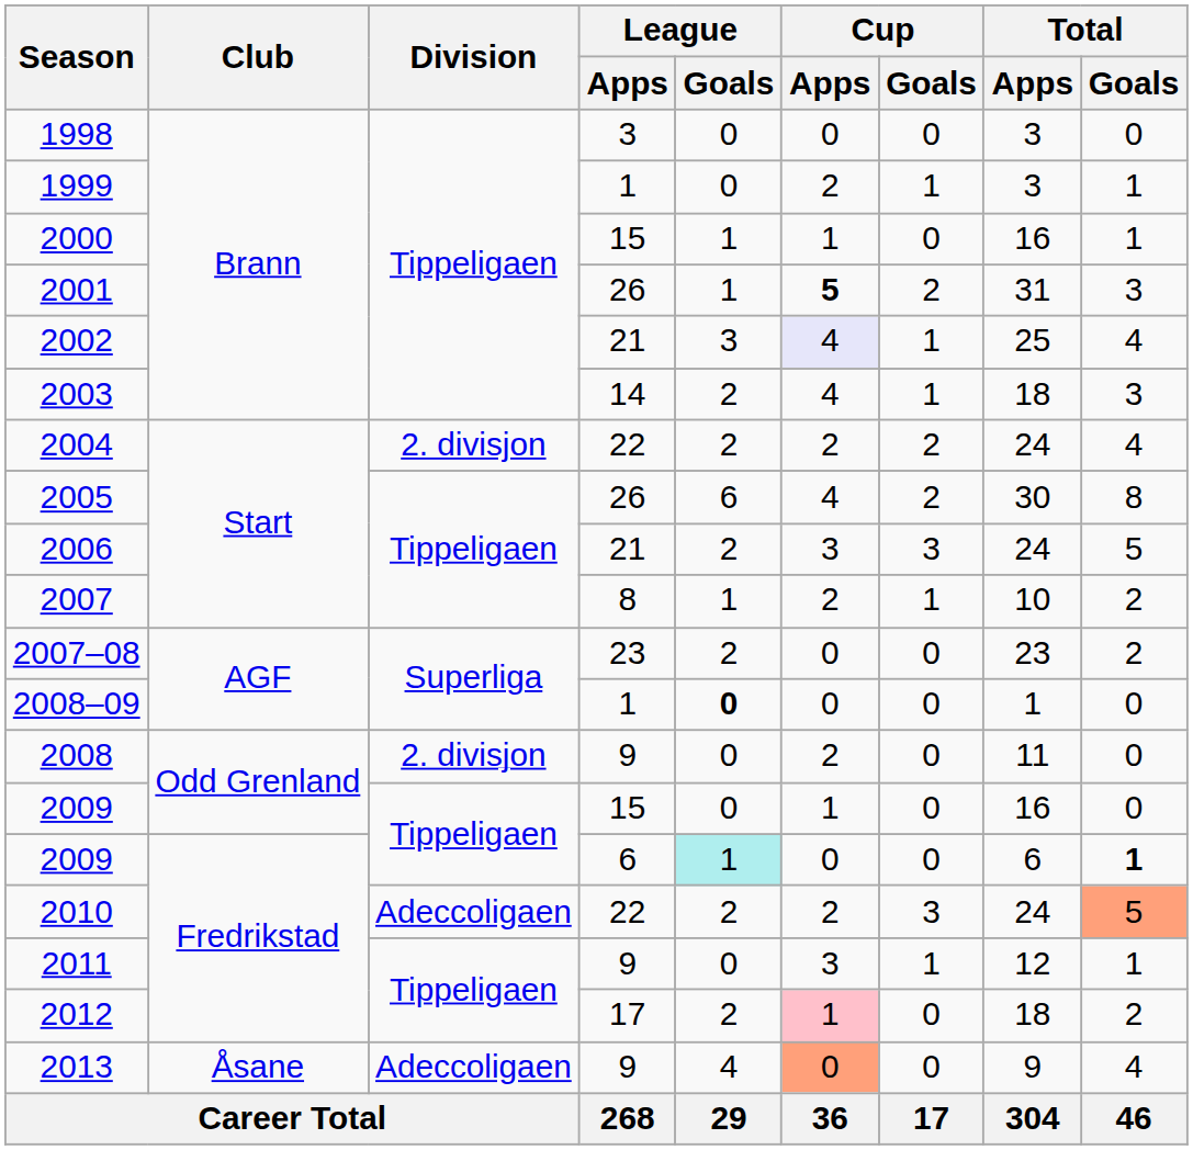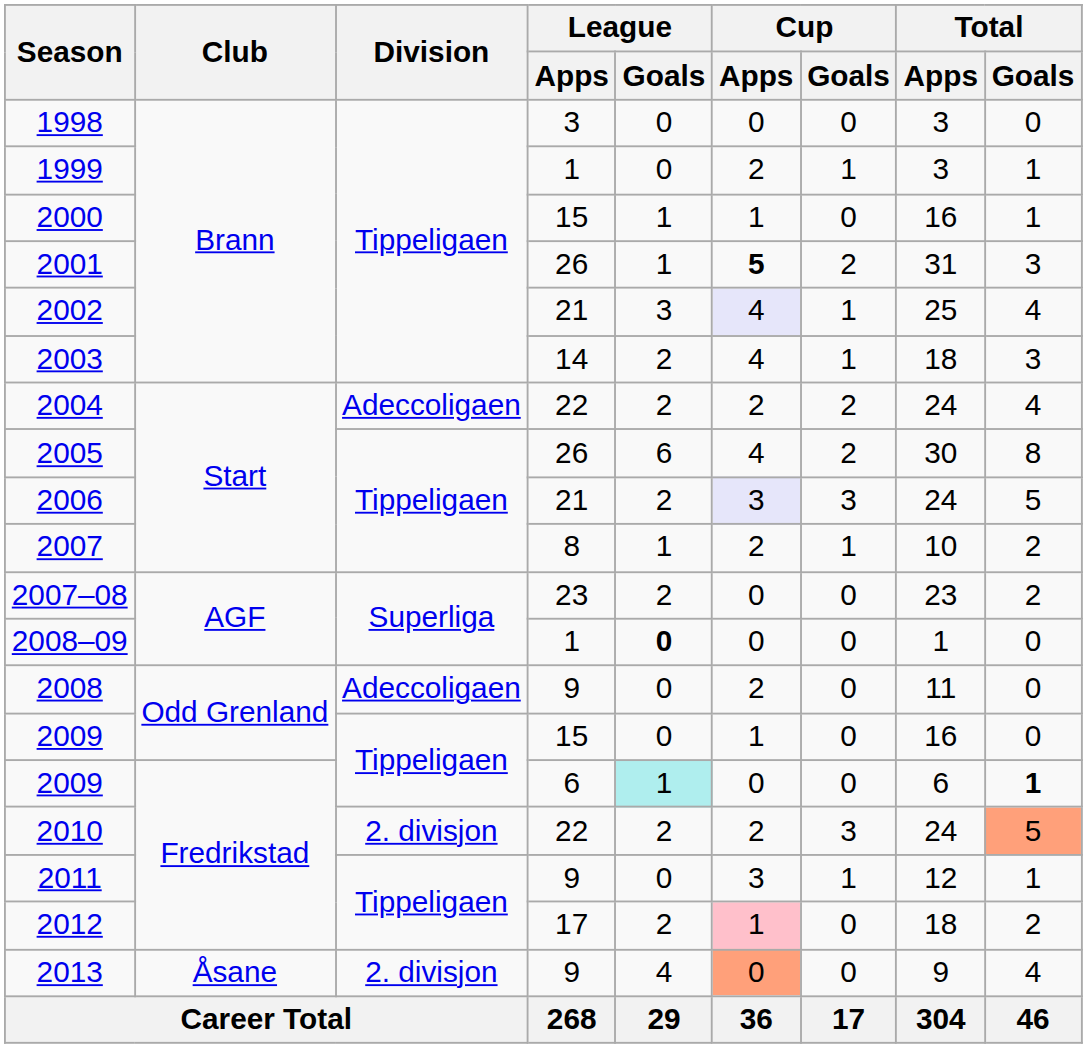 <table class="wikitable" style="text-align: center;">
 <tr>
 <th rowspan="2">Season</th>
 <th rowspan="2">Club</th>
 <th rowspan="2">Division</th>
 <th colspan="2">League</th>
 <th colspan="2">Cup</th>
 <th colspan="2">Total</th>
 </tr>
 <tr>
 <th>Apps</th>
 <th>Goals</th>
 <th>Apps</th>
 <th>Goals</th>
 <th>Apps</th>
 <th>Goals</th>
 </tr>
 <tr>
 <td><a href='#'>1998</a></td>
 <td rowspan="6" valign="center"><a href='#'>Brann</a></td>
 <td rowspan="6" valign="center"><a href='#'>Tippeligaen</a></td>
 <td>3</td>
 <td>0</td>
 <td>0</td>
 <td>0</td>
 <td>3</td>
 <td>0</td>
 </tr>
 <tr>
 <td><a href='#'>1999</a></td>
 <td>1</td>
 <td>0</td>
 <td>2</td>
 <td>1</td>
 <td>3</td>
 <td>1</td>
 </tr>
 <tr>
 <td><a href='#'>2000</a></td>
 <td>15</td>
 <td>1</td>
 <td>1</td>
 <td>0</td>
 <td>16</td>
 <td>1</td>
 </tr>
 <tr>
 <td><a href='#'>2001</a></td>
 <td>26</td>
 <td>1</td>
 <td><strong>5</strong></td>
 <td>2</td>
 <td>31</td>
 <td>3</td>
 </tr>
 <tr>
 <td><a href='#'>2002</a></td>
 <td>21</td>
 <td>3</td>
 <td style="background: lavender;">4</td>
 <td>1</td>
 <td>25</td>
 <td>4</td>
 </tr>
 <tr>
 <td><a href='#'>2003</a></td>
 <td>14</td>
 <td>2</td>
 <td>4</td>
 <td>1</td>
 <td>18</td>
 <td>3</td>
 </tr>
 <tr>
 <td><a href='#'>2004</a></td>
 <td rowspan="4" valign="center"><a href='#'>Start</a></td>
-<td rowspan="1" valign="center"><a href='#'>2. divisjon</a></td>
+<td rowspan="1" valign="center"><a href='#'>Adeccoligaen</a></td>
 <td>22</td>
 <td>2</td>
 <td>2</td>
 <td>2</td>
 <td>24</td>
 <td>4</td>
 </tr>
 <tr>
 <td><a href='#'>2005</a></td>
 <td rowspan="3" valign="center"><a href='#'>Tippeligaen</a></td>
 <td>26</td>
 <td>6</td>
 <td>4</td>
 <td>2</td>
 <td>30</td>
 <td>8</td>
 </tr>
 <tr>
 <td><a href='#'>2006</a></td>
 <td>21</td>
 <td>2</td>
-<td>3</td>
+<td style="background: lavender;">3</td>
 <td>3</td>
 <td>24</td>
 <td>5</td>
 </tr>
 <tr>
 <td><a href='#'>2007</a></td>
 <td>8</td>
 <td>1</td>
 <td>2</td>
 <td>1</td>
 <td>10</td>
 <td>2</td>
 </tr>
 <tr>
 <td><a href='#'>2007–08</a></td>
 <td rowspan="2" valign="center"><a href='#'>AGF</a></td>
 <td rowspan="2" valign="center"><a href='#'>Superliga</a></td>
 <td>23</td>
 <td>2</td>
 <td>0</td>
 <td>0</td>
 <td>23</td>
 <td>2</td>
 </tr>
 <tr>
 <td><a href='#'>2008–09</a></td>
 <td>1</td>
 <td><strong>0</strong></td>
 <td>0</td>
 <td>0</td>
 <td>1</td>
 <td>0</td>
 </tr>
 <tr>
 <td><a href='#'>2008</a></td>
 <td rowspan="2" valign="center"><a href='#'>Odd Grenland</a></td>
-<td rowspan="1" valign="center"><a href='#'>2. divisjon</a></td>
+<td rowspan="1" valign="center"><a href='#'>Adeccoligaen</a></td>
 <td>9</td>
 <td>0</td>
 <td>2</td>
 <td>0</td>
 <td>11</td>
 <td>0</td>
 </tr>
 <tr>
 <td><a href='#'>2009</a></td>
 <td rowspan="2" valign="center"><a href='#'>Tippeligaen</a></td>
 <td>15</td>
 <td>0</td>
 <td>1</td>
 <td>0</td>
 <td>16</td>
 <td>0</td>
 </tr>
 <tr>
 <td><a href='#'>2009</a></td>
 <td rowspan="4" valign="center"><a href='#'>Fredrikstad</a></td>
 <td>6</td>
 <td style="background: paleturquoise;">1</td>
 <td>0</td>
 <td>0</td>
 <td>6</td>
 <td><strong>1</strong></td>
 </tr>
 <tr>
 <td><a href='#'>2010</a></td>
-<td><a href='#'>Adeccoligaen</a></td>
+<td rowspan="1" valign="center"><a href='#'>2. divisjon</a></td>
 <td>22</td>
 <td>2</td>
 <td>2</td>
 <td>3</td>
 <td>24</td>
 <td style="background: lightsalmon;">5</td>
 </tr>
 <tr>
 <td><a href='#'>2011</a></td>
 <td rowspan="2" valign="center"><a href='#'>Tippeligaen</a></td>
 <td>9</td>
 <td>0</td>
 <td>3</td>
 <td>1</td>
 <td>12</td>
 <td>1</td>
 </tr>
 <tr>
 <td><a href='#'>2012</a></td>
 <td>17</td>
 <td>2</td>
 <td style="background: pink;">1</td>
 <td>0</td>
 <td>18</td>
 <td>2</td>
 </tr>
 <tr>
 <td><a href='#'>2013</a></td>
 <td rowspan="1" valign="center"><a href='#'>Åsane</a></td>
-<td rowspan="1" valign="center"><a href='#'>Adeccoligaen</a></td>
+<td rowspan="1" valign="center"><a href='#'>2. divisjon</a></td>
 <td>9</td>
 <td>4</td>
 <td style="background: lightsalmon;">0</td>
 <td>0</td>
 <td>9</td>
 <td>4</td>
 </tr>
 <tr>
 <th colspan="3">Career Total</th>
 <th>268</th>
 <th>29</th>
 <th>36</th>
 <th>17</th>
 <th>304</th>
 <th>46</th>
 </tr>
 </table>
